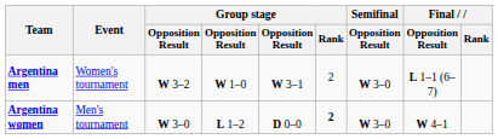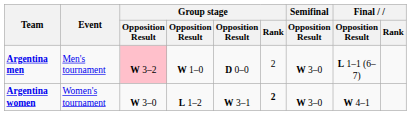 <table class="wikitable" style="font-size:90%;text-align:center">
 <tr>
 <th rowspan=2>Team</th>
 <th rowspan=2>Event</th>
 <th colspan=4>Group stage</th>
 <th>Semifinal</th>
 <th colspan=2>Final /  / </th>
 </tr>
 <tr style=font-size:95%>
 <th>Opposition<br>Result</th>
 <th>Opposition<br>Result</th>
 <th>Opposition<br>Result</th>
 <th>Rank</th>
 <th>Opposition<br>Result</th>
 <th>Opposition<br>Result</th>
 <th>Rank</th>
 </tr>
 <tr>
 <td style="text-align:left"><strong><a href='#'>Argentina men</a></strong></td>
-<td style="text-align:left"><a href='#'>Women's tournament</a></td>
-<td><br><strong>W</strong> 3–2</td>
+<td style="text-align:left"><a href='#'>Men's tournament</a></td>
+<td style="background: pink;"><br><strong>W</strong> 3–2</td>
 <td><br><strong>W</strong> 1–0</td>
-<td><br><strong>W</strong> 3–1</td>
+<td><br><strong>D</strong> 0–0</td>
 <td>2</td>
 <td><br><strong>W</strong> 3–0</td>
 <td><br><strong>L</strong> 1–1 (6–7)</td>
 <td></td>
 </tr>
 <tr>
 <td style="text-align:left"><strong><a href='#'>Argentina women</a></strong></td>
-<td style="text-align:left"><a href='#'>Men's tournament</a></td>
+<td style="text-align:left"><a href='#'>Women's tournament</a></td>
 <td><br><strong>W</strong> 3–0</td>
 <td><br><strong>L</strong> 1–2</td>
-<td><br><strong>D</strong> 0–0</td>
+<td><br><strong>W</strong> 3–1</td>
 <td><strong>2</strong></td>
 <td><br><strong>W</strong> 3–0</td>
 <td><br><strong>W</strong> 4–1</td>
 <td></td>
 </tr>
 </table>
